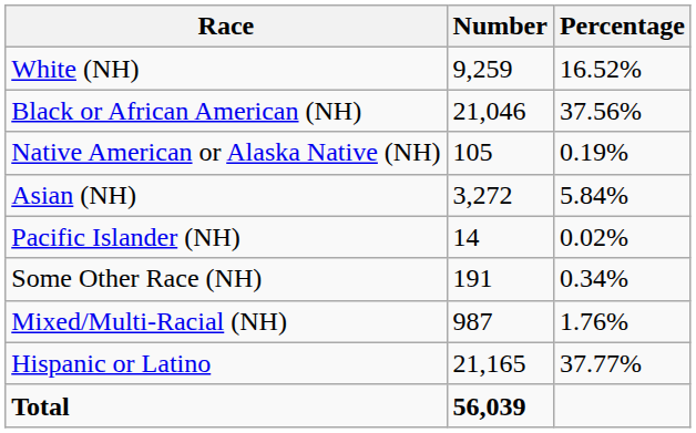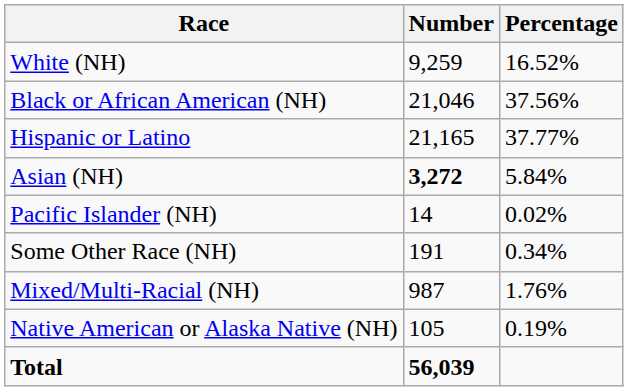 <table class="wikitable">
 <tr>
 <th>Race</th>
 <th>Number</th>
 <th>Percentage</th>
 </tr>
 <tr>
 <td><a href='#'>White</a> (NH)</td>
 <td>9,259</td>
 <td>16.52%</td>
 </tr>
 <tr>
 <td><a href='#'>Black or African American</a> (NH)</td>
 <td>21,046</td>
 <td>37.56%</td>
 </tr>
 <tr>
-<td><a href='#'>Native American</a> or <a href='#'>Alaska Native</a> (NH)</td>
-<td>105</td>
-<td>0.19%</td>
+<td><a href='#'>Hispanic or Latino</a></td>
+<td>21,165</td>
+<td>37.77%</td>
 </tr>
 <tr>
 <td><a href='#'>Asian</a> (NH)</td>
-<td>3,272</td>
+<td><strong>3,272</strong></td>
 <td>5.84%</td>
 </tr>
 <tr>
 <td><a href='#'>Pacific Islander</a> (NH)</td>
 <td>14</td>
 <td>0.02%</td>
 </tr>
 <tr>
 <td>Some Other Race (NH)</td>
 <td>191</td>
 <td>0.34%</td>
 </tr>
 <tr>
 <td><a href='#'>Mixed/Multi-Racial</a> (NH)</td>
 <td>987</td>
 <td>1.76%</td>
 </tr>
 <tr>
-<td><a href='#'>Hispanic or Latino</a></td>
-<td>21,165</td>
-<td>37.77%</td>
+<td><a href='#'>Native American</a> or <a href='#'>Alaska Native</a> (NH)</td>
+<td>105</td>
+<td>0.19%</td>
 </tr>
 <tr>
 <td><strong>Total</strong></td>
 <td><strong>56,039</strong></td>
 <td></td>
 </tr>
 </table>
